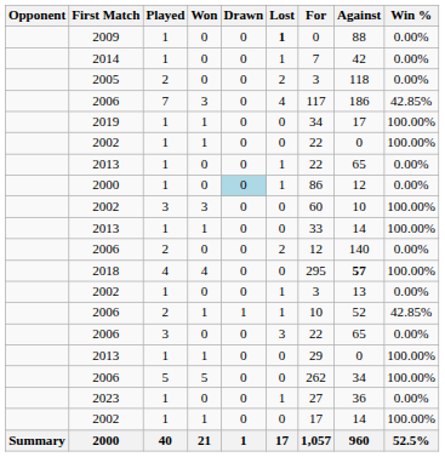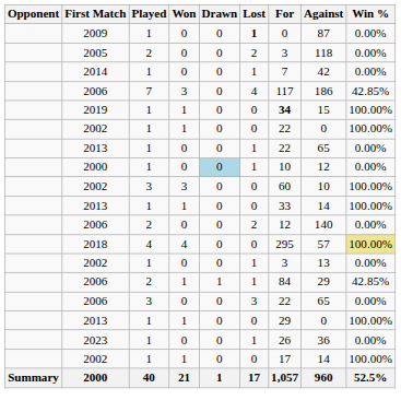 <table class="wikitable sortable" style="text-align:center;">
 <tr>
 <th>Opponent</th>
 <th>First Match</th>
 <th>Played</th>
 <th>Won</th>
 <th>Drawn</th>
 <th>Lost</th>
 <th>For</th>
 <th>Against</th>
 <th>Win %</th>
 </tr>
 <tr>
 <td style="text-align: left;"></td>
 <td>2009</td>
 <td>1</td>
 <td>0</td>
 <td>0</td>
 <td><strong>1</strong></td>
 <td>0</td>
-<td>88</td>
+<td>87</td>
+<td>0.00%</td>
+</tr>
+<tr>
+<td style="text-align: left;"></td>
+<td>2005</td>
+<td>2</td>
+<td>0</td>
+<td>0</td>
+<td>2</td>
+<td>3</td>
+<td>118</td>
 <td>0.00%</td>
 </tr>
 <tr>
 <td style="text-align: left;"></td>
 <td>2014</td>
 <td>1</td>
 <td>0</td>
 <td>0</td>
 <td>1</td>
 <td>7</td>
 <td>42</td>
-<td>0.00%</td>
-</tr>
-<tr>
-<td style="text-align: left;"></td>
-<td>2005</td>
-<td>2</td>
-<td>0</td>
-<td>0</td>
-<td>2</td>
-<td>3</td>
-<td>118</td>
 <td>0.00%</td>
 </tr>
 <tr>
 <td style="text-align: left;"></td>
 <td>2006</td>
 <td>7</td>
 <td>3</td>
 <td>0</td>
 <td>4</td>
 <td>117</td>
 <td>186</td>
 <td>42.85%</td>
 </tr>
 <tr>
 <td style="text-align: left;"></td>
 <td>2019</td>
 <td>1</td>
 <td>1</td>
 <td>0</td>
 <td>0</td>
-<td>34</td>
-<td>17</td>
+<td><strong>34</strong></td>
+<td>15</td>
 <td>100.00%</td>
 </tr>
 <tr>
 <td style="text-align: left;"></td>
 <td>2002</td>
 <td>1</td>
 <td>1</td>
 <td>0</td>
 <td>0</td>
 <td>22</td>
 <td>0</td>
 <td>100.00%</td>
 </tr>
 <tr>
 <td style="text-align: left;"></td>
 <td>2013</td>
 <td>1</td>
 <td>0</td>
 <td>0</td>
 <td>1</td>
 <td>22</td>
 <td>65</td>
 <td>0.00%</td>
 </tr>
 <tr>
 <td style="text-align: left;"></td>
 <td>2000</td>
 <td>1</td>
 <td>0</td>
 <td style="background: lightblue;">0</td>
 <td>1</td>
-<td>86</td>
+<td>10</td>
 <td>12</td>
 <td>0.00%</td>
 </tr>
 <tr>
 <td style="text-align: left;"></td>
 <td>2002</td>
 <td>3</td>
 <td>3</td>
 <td>0</td>
 <td>0</td>
 <td>60</td>
 <td>10</td>
 <td>100.00%</td>
 </tr>
 <tr>
 <td style="text-align: left;"></td>
 <td>2013</td>
 <td>1</td>
 <td>1</td>
 <td>0</td>
 <td>0</td>
 <td>33</td>
 <td>14</td>
 <td>100.00%</td>
 </tr>
 <tr>
 <td style="text-align: left;"></td>
 <td>2006</td>
 <td>2</td>
 <td>0</td>
 <td>0</td>
 <td>2</td>
 <td>12</td>
 <td>140</td>
 <td>0.00%</td>
 </tr>
 <tr>
 <td style="text-align: left;"></td>
 <td>2018</td>
 <td>4</td>
 <td>4</td>
 <td>0</td>
 <td>0</td>
 <td>295</td>
-<td><strong>57</strong></td>
-<td>100.00%</td>
+<td>57</td>
+<td style="background: khaki;">100.00%</td>
 </tr>
 <tr>
 <td style="text-align: left;"></td>
 <td>2002</td>
 <td>1</td>
 <td>0</td>
 <td>0</td>
 <td>1</td>
 <td>3</td>
 <td>13</td>
 <td>0.00%</td>
 </tr>
 <tr>
 <td style="text-align: left;"></td>
 <td>2006</td>
 <td>2</td>
 <td>1</td>
 <td>1</td>
 <td>1</td>
-<td>10</td>
-<td>52</td>
+<td>84</td>
+<td>29</td>
 <td>42.85%</td>
 </tr>
 <tr>
 <td style="text-align: left;"></td>
 <td>2006</td>
 <td>3</td>
 <td>0</td>
 <td>0</td>
 <td>3</td>
 <td>22</td>
 <td>65</td>
 <td>0.00%</td>
 </tr>
 <tr>
 <td style="text-align: left;"></td>
 <td>2013</td>
 <td>1</td>
 <td>1</td>
 <td>0</td>
 <td>0</td>
 <td>29</td>
 <td>0</td>
 <td>100.00%</td>
 </tr>
 <tr>
 <td style="text-align: left;"></td>
-<td>2006</td>
-<td>5</td>
-<td>5</td>
-<td>0</td>
-<td>0</td>
-<td>262</td>
-<td>34</td>
-<td>100.00%</td>
-</tr>
-<tr>
-<td style="text-align: left;"></td>
 <td>2023</td>
 <td>1</td>
 <td>0</td>
 <td>0</td>
 <td>1</td>
-<td>27</td>
+<td>26</td>
 <td>36</td>
 <td>0.00%</td>
 </tr>
 <tr>
 <td style="text-align: left;"></td>
 <td>2002</td>
 <td>1</td>
 <td>1</td>
 <td>0</td>
 <td>0</td>
 <td>17</td>
 <td>14</td>
 <td>100.00%</td>
 </tr>
 <tr>
 <th>Summary</th>
 <th>2000</th>
 <th>40</th>
 <th>21</th>
 <th>1</th>
 <th>17</th>
 <th>1,057</th>
 <th>960</th>
 <th>52.5%</th>
 </tr>
 </table>
